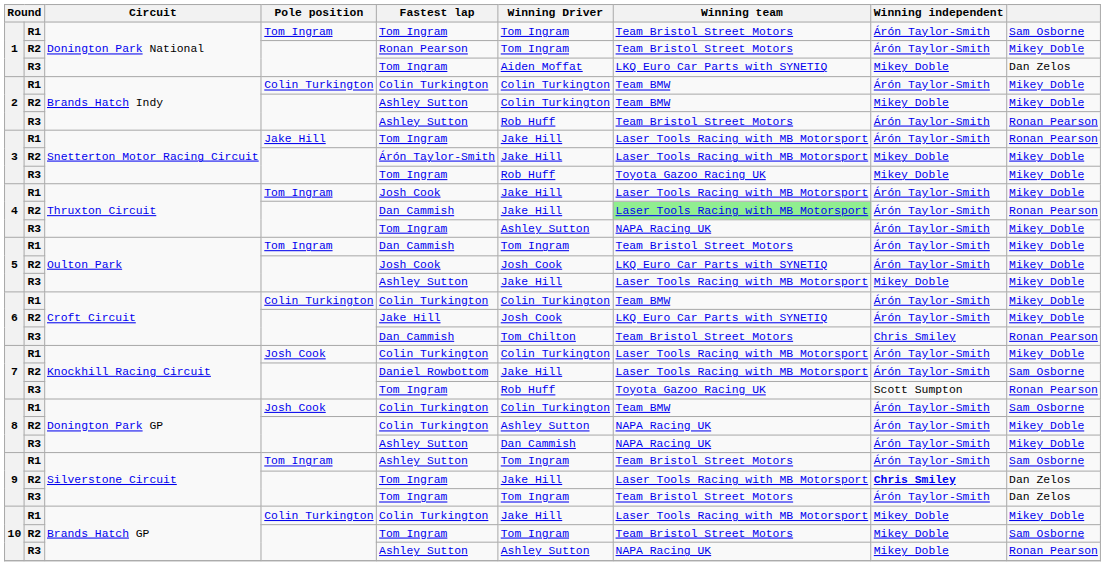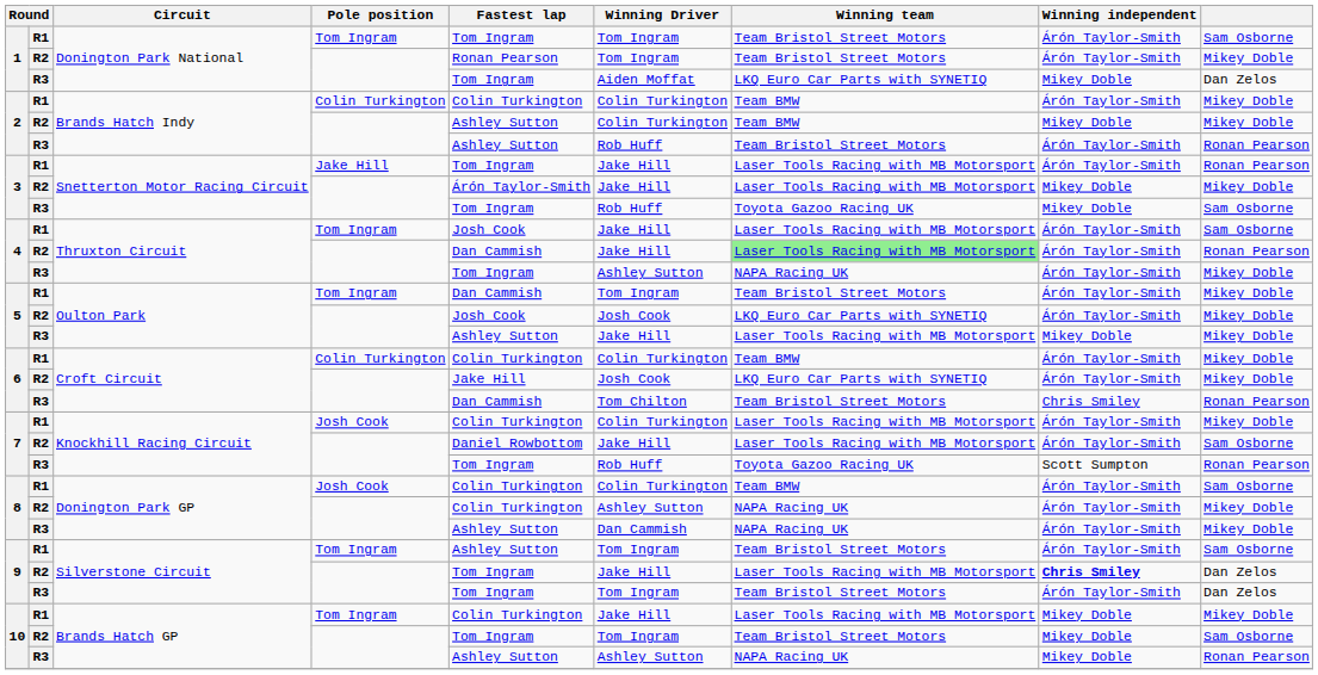 <table class="wikitable" style="font-size: 85%">
 <tr>
 <th colspan=2>Round</th>
 <th>Circuit</th>
 <th nowrap>Pole position</th>
 <th nowrap>Fastest lap</th>
 <th nowrap>Winning Driver</th>
 <th nowrap>Winning team</th>
 <th nowrap>Winning independent</th>
 <th nowrap></th>
 </tr>
 <tr>
 <th rowspan=3>1</th>
 <th>R1</th>
 <td rowspan=3 nowrap><a href='#'>Donington Park</a> National</td>
 <td> <a href='#'>Tom Ingram</a></td>
 <td> <a href='#'>Tom Ingram</a></td>
 <td> <a href='#'>Tom Ingram</a></td>
 <td> <a href='#'>Team Bristol Street Motors</a></td>
 <td> <a href='#'>Árón Taylor-Smith</a></td>
 <td> <a href='#'>Sam Osborne</a></td>
 </tr>
 <tr>
 <th>R2</th>
 <td rowspan="2"></td>
 <td> <a href='#'>Ronan Pearson</a></td>
 <td> <a href='#'>Tom Ingram</a></td>
 <td> <a href='#'>Team Bristol Street Motors</a></td>
 <td> <a href='#'>Árón Taylor-Smith</a></td>
 <td> <a href='#'>Mikey Doble</a></td>
 </tr>
 <tr>
 <th>R3</th>
 <td> <a href='#'>Tom Ingram</a></td>
 <td> <a href='#'>Aiden Moffat</a></td>
 <td> <a href='#'>LKQ Euro Car Parts with SYNETIQ</a></td>
 <td> <a href='#'>Mikey Doble</a></td>
 <td> Dan Zelos</td>
 </tr>
 <tr>
 <th rowspan=3>2</th>
 <th>R1</th>
 <td rowspan=3 nowrap><a href='#'>Brands Hatch</a> Indy</td>
 <td> <a href='#'>Colin Turkington</a></td>
 <td> <a href='#'>Colin Turkington</a></td>
 <td> <a href='#'>Colin Turkington</a></td>
 <td> <a href='#'>Team BMW</a></td>
 <td> <a href='#'>Árón Taylor-Smith</a></td>
 <td> <a href='#'>Mikey Doble</a></td>
 </tr>
 <tr>
 <th>R2</th>
 <td rowspan=2></td>
 <td> <a href='#'>Ashley Sutton</a></td>
 <td> <a href='#'>Colin Turkington</a></td>
 <td> <a href='#'>Team BMW</a></td>
 <td> <a href='#'>Mikey Doble</a></td>
 <td> <a href='#'>Mikey Doble</a></td>
 </tr>
 <tr>
 <th>R3</th>
 <td> <a href='#'>Ashley Sutton</a></td>
 <td nowrap> <a href='#'>Rob Huff</a></td>
 <td> <a href='#'>Team Bristol Street Motors</a></td>
 <td> <a href='#'>Árón Taylor-Smith</a></td>
 <td> <a href='#'>Ronan Pearson</a></td>
 </tr>
 <tr>
 <th rowspan=3>3</th>
 <th>R1</th>
 <td rowspan=3 nowrap><a href='#'>Snetterton Motor Racing Circuit</a></td>
 <td> <a href='#'>Jake Hill</a></td>
 <td> <a href='#'>Tom Ingram</a></td>
 <td> <a href='#'>Jake Hill</a></td>
 <td> <a href='#'>Laser Tools Racing with MB Motorsport</a></td>
 <td> <a href='#'>Árón Taylor-Smith</a></td>
 <td> <a href='#'>Ronan Pearson</a></td>
 </tr>
 <tr>
 <th>R2</th>
 <td rowspan=2></td>
 <td nowrap> <a href='#'>Árón Taylor-Smith</a></td>
 <td> <a href='#'>Jake Hill</a></td>
 <td nowrap> <a href='#'>Laser Tools Racing with MB Motorsport</a></td>
 <td nowrap> <a href='#'>Mikey Doble</a></td>
 <td nowrap> <a href='#'>Mikey Doble</a></td>
 </tr>
 <tr>
 <th>R3</th>
 <td nowrap> <a href='#'>Tom Ingram</a></td>
 <td nowrap> <a href='#'>Rob Huff</a></td>
 <td nowrap> <a href='#'>Toyota Gazoo Racing UK</a></td>
 <td nowrap> <a href='#'>Mikey Doble</a></td>
-<td nowrap> <a href='#'>Mikey Doble</a></td>
+<td> <a href='#'>Sam Osborne</a></td>
 </tr>
 <tr>
 <th rowspan=3>4</th>
 <th>R1</th>
 <td rowspan=3 nowrap><a href='#'>Thruxton Circuit</a></td>
 <td nowrap> <a href='#'>Tom Ingram</a></td>
 <td nowrap> <a href='#'>Josh Cook</a></td>
 <td nowrap> <a href='#'>Jake Hill</a></td>
 <td nowrap> <a href='#'>Laser Tools Racing with MB Motorsport</a></td>
 <td nowrap> <a href='#'>Árón Taylor-Smith</a></td>
-<td nowrap> <a href='#'>Mikey Doble</a></td>
+<td nowrap> <a href='#'>Sam Osborne</a></td>
 </tr>
 <tr>
 <th>R2</th>
 <td rowspan=2></td>
 <td nowrap> <a href='#'>Dan Cammish</a></td>
 <td nowrap> <a href='#'>Jake Hill</a></td>
 <td nowrap style="background: lightgreen;"> <a href='#'>Laser Tools Racing with MB Motorsport</a></td>
 <td nowrap> <a href='#'>Árón Taylor-Smith</a></td>
 <td nowrap> <a href='#'>Ronan Pearson</a></td>
 </tr>
 <tr>
 <th>R3</th>
 <td> <a href='#'>Tom Ingram</a></td>
 <td nowrap> <a href='#'>Ashley Sutton</a></td>
 <td nowrap> <a href='#'>NAPA Racing UK</a></td>
 <td nowrap> <a href='#'>Árón Taylor-Smith</a></td>
 <td nowrap> <a href='#'>Mikey Doble</a></td>
 </tr>
 <tr>
 <th rowspan=3>5</th>
 <th>R1</th>
 <td rowspan=3 nowrap><a href='#'>Oulton Park</a></td>
 <td nowrap> <a href='#'>Tom Ingram</a></td>
 <td nowrap> <a href='#'>Dan Cammish</a></td>
 <td nowrap> <a href='#'>Tom Ingram</a></td>
 <td nowrap> <a href='#'>Team Bristol Street Motors</a></td>
 <td nowrap> <a href='#'>Árón Taylor-Smith</a></td>
 <td nowrap> <a href='#'>Mikey Doble</a></td>
 </tr>
 <tr>
 <th>R2</th>
 <td rowspan=2></td>
 <td nowrap> <a href='#'>Josh Cook</a></td>
 <td nowrap> <a href='#'>Josh Cook</a></td>
 <td nowrap> <a href='#'>LKQ Euro Car Parts with SYNETIQ</a></td>
 <td nowrap> <a href='#'>Árón Taylor-Smith</a></td>
 <td nowrap> <a href='#'>Mikey Doble</a></td>
 </tr>
 <tr>
 <th>R3</th>
 <td nowrap> <a href='#'>Ashley Sutton</a></td>
 <td nowrap> <a href='#'>Jake Hill</a></td>
 <td nowrap> <a href='#'>Laser Tools Racing with MB Motorsport</a></td>
 <td nowrap> <a href='#'>Mikey Doble</a></td>
 <td nowrap> <a href='#'>Mikey Doble</a></td>
 </tr>
 <tr>
 <th rowspan=3>6</th>
 <th>R1</th>
 <td rowspan=3 nowrap><a href='#'>Croft Circuit</a></td>
 <td nowrap> <a href='#'>Colin Turkington</a></td>
 <td nowrap> <a href='#'>Colin Turkington</a></td>
 <td nowrap> <a href='#'>Colin Turkington</a></td>
 <td nowrap> <a href='#'>Team BMW</a></td>
 <td nowrap> <a href='#'>Árón Taylor-Smith</a></td>
 <td nowrap> <a href='#'>Mikey Doble</a></td>
 </tr>
 <tr>
 <th>R2</th>
 <td rowspan=2></td>
 <td nowrap> <a href='#'>Jake Hill</a></td>
 <td nowrap> <a href='#'>Josh Cook</a></td>
 <td nowrap> <a href='#'>LKQ Euro Car Parts with SYNETIQ</a></td>
 <td nowrap> <a href='#'>Árón Taylor-Smith</a></td>
 <td nowrap> <a href='#'>Mikey Doble</a></td>
 </tr>
 <tr>
 <th>R3</th>
 <td nowrap> <a href='#'>Dan Cammish</a></td>
 <td nowrap> <a href='#'>Tom Chilton</a></td>
 <td nowrap> <a href='#'>Team Bristol Street Motors</a></td>
 <td nowrap> <a href='#'>Chris Smiley</a></td>
 <td nowrap> <a href='#'>Ronan Pearson</a></td>
 </tr>
 <tr>
 <th rowspan=3>7</th>
 <th>R1</th>
 <td rowspan=3 nowrap><a href='#'>Knockhill Racing Circuit</a></td>
 <td> <a href='#'>Josh Cook</a></td>
 <td nowrap> <a href='#'>Colin Turkington</a></td>
 <td nowrap> <a href='#'>Colin Turkington</a></td>
 <td nowrap> <a href='#'>Laser Tools Racing with MB Motorsport</a></td>
 <td nowrap> <a href='#'>Árón Taylor-Smith</a></td>
 <td nowrap> <a href='#'>Mikey Doble</a></td>
 </tr>
 <tr>
 <th>R2</th>
 <td rowspan=2></td>
 <td nowrap> <a href='#'>Daniel Rowbottom</a></td>
 <td nowrap> <a href='#'>Jake Hill</a></td>
 <td nowrap> <a href='#'>Laser Tools Racing with MB Motorsport</a></td>
 <td nowrap> <a href='#'>Árón Taylor-Smith</a></td>
 <td nowrap> <a href='#'>Sam Osborne</a></td>
 </tr>
 <tr>
 <th>R3</th>
 <td nowrap> <a href='#'>Tom Ingram</a></td>
 <td nowrap> <a href='#'>Rob Huff</a></td>
 <td nowrap> <a href='#'>Toyota Gazoo Racing UK</a></td>
 <td nowrap> Scott Sumpton</td>
 <td nowrap> <a href='#'>Ronan Pearson</a></td>
 </tr>
 <tr>
 <th rowspan=3>8</th>
 <th>R1</th>
 <td rowspan=3 nowrap><a href='#'>Donington Park</a> GP</td>
 <td> <a href='#'>Josh Cook</a></td>
 <td> <a href='#'>Colin Turkington</a></td>
 <td> <a href='#'>Colin Turkington</a></td>
 <td> <a href='#'>Team BMW</a></td>
 <td nowrap> <a href='#'>Árón Taylor-Smith</a></td>
 <td> <a href='#'>Sam Osborne</a></td>
 </tr>
 <tr>
 <th>R2</th>
 <td rowspan=2></td>
 <td> <a href='#'>Colin Turkington</a></td>
 <td> <a href='#'>Ashley Sutton</a></td>
 <td> <a href='#'>NAPA Racing UK</a></td>
 <td> <a href='#'>Árón Taylor-Smith</a></td>
 <td> <a href='#'>Mikey Doble</a></td>
 </tr>
 <tr>
 <th>R3</th>
 <td nowrap> <a href='#'>Ashley Sutton</a></td>
 <td> <a href='#'>Dan Cammish</a></td>
 <td> <a href='#'>NAPA Racing UK</a></td>
 <td> <a href='#'>Árón Taylor-Smith</a></td>
 <td> <a href='#'>Mikey Doble</a></td>
 </tr>
 <tr>
 <th rowspan=3>9</th>
 <th>R1</th>
 <td rowspan=3 nowrap><a href='#'>Silverstone Circuit</a></td>
 <td> <a href='#'>Tom Ingram</a></td>
 <td> <a href='#'>Ashley Sutton</a></td>
 <td> <a href='#'>Tom Ingram</a></td>
 <td> <a href='#'>Team Bristol Street Motors</a></td>
 <td> <a href='#'>Árón Taylor-Smith</a></td>
 <td> <a href='#'>Sam Osborne</a></td>
 </tr>
 <tr>
 <th>R2</th>
 <td rowspan=2></td>
 <td> <a href='#'>Tom Ingram</a></td>
 <td> <a href='#'>Jake Hill</a></td>
 <td> <a href='#'>Laser Tools Racing with MB Motorsport</a></td>
 <td><strong> <a href='#'>Chris Smiley</a></strong></td>
 <td> Dan Zelos</td>
 </tr>
 <tr>
 <th>R3</th>
 <td> <a href='#'>Tom Ingram</a></td>
 <td> <a href='#'>Tom Ingram</a></td>
 <td> <a href='#'>Team Bristol Street Motors</a></td>
 <td> <a href='#'>Árón Taylor-Smith</a></td>
 <td> Dan Zelos</td>
 </tr>
 <tr>
 <th rowspan=3>10</th>
 <th>R1</th>
 <td rowspan=3 nowrap><a href='#'>Brands Hatch</a> GP</td>
-<td> <a href='#'>Colin Turkington</a></td>
+<td> <a href='#'>Tom Ingram</a></td>
 <td> <a href='#'>Colin Turkington</a></td>
 <td> <a href='#'>Jake Hill</a></td>
 <td> <a href='#'>Laser Tools Racing with MB Motorsport</a></td>
 <td> <a href='#'>Mikey Doble</a></td>
 <td> <a href='#'>Mikey Doble</a></td>
 </tr>
 <tr>
 <th>R2</th>
 <td rowspan=2></td>
 <td> <a href='#'>Tom Ingram</a></td>
 <td> <a href='#'>Tom Ingram</a></td>
 <td> <a href='#'>Team Bristol Street Motors</a></td>
 <td> <a href='#'>Mikey Doble</a></td>
 <td> <a href='#'>Sam Osborne</a></td>
 </tr>
 <tr>
 <th>R3</th>
 <td> <a href='#'>Ashley Sutton</a></td>
 <td> <a href='#'>Ashley Sutton</a></td>
 <td> <a href='#'>NAPA Racing UK</a></td>
 <td> <a href='#'>Mikey Doble</a></td>
 <td> <a href='#'>Ronan Pearson</a></td>
 </tr>
 <tr>
 </tr>
 </table>
